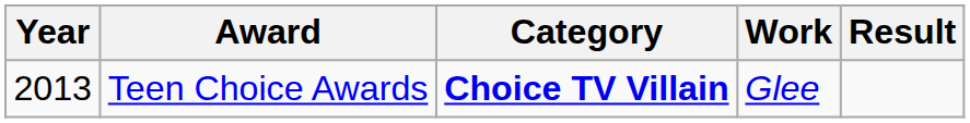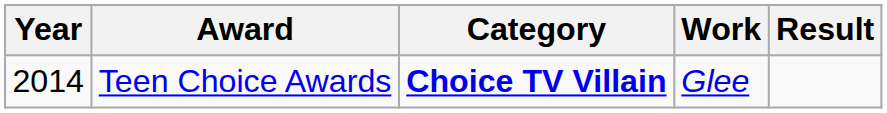 <table class="wikitable">
 <tr>
 <th>Year</th>
 <th>Award</th>
 <th>Category</th>
 <th>Work</th>
 <th>Result</th>
 </tr>
 <tr>
-<td>2013</td>
+<td>2014</td>
 <td><a href='#'>Teen Choice Awards</a></td>
 <td><strong><a href='#'>Choice TV Villain</a></strong></td>
 <td><em><a href='#'>Glee</a></em></td>
 <td></td>
 </tr>
 </table>
